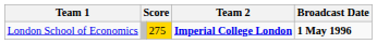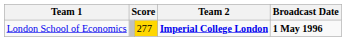 <table class="wikitable" border="1">
 <tr>
 <th>Team 1</th>
 <th colspan=2>Score</th>
 <th>Team 2</th>
 <th>Broadcast Date</th>
 </tr>
 <tr>
 <td><a href='#'>London School of Economics</a></td>
 <td style="background:silver"></td>
-<td style="background:gold">275</td>
+<td style="background:gold">277</td>
 <td><strong><a href='#'>Imperial College London</a></strong></td>
 <td><strong>1 May 1996</strong></td>
 </tr>
 </table>
